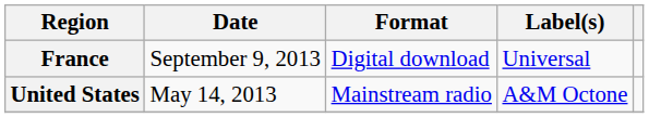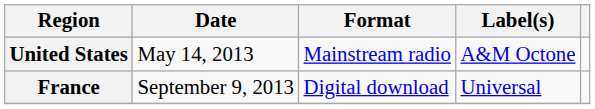 <table class="wikitable plainrowheaders">
 <tr>
 <th scope="col">Region</th>
 <th scope="col">Date</th>
 <th scope="col">Format</th>
 <th scope="col">Label(s)</th>
 <th scope="col"></th>
 </tr>
 <tr>
+<th scope="row">United States</th>
+<td>May 14, 2013</td>
+<td><a href='#'>Mainstream radio</a></td>
+<td><a href='#'>A&M Octone</a></td>
+<td></td>
+</tr>
+<tr>
 <th scope="row">France</th>
 <td>September 9, 2013</td>
 <td><a href='#'>Digital download</a></td>
 <td><a href='#'>Universal</a></td>
 <td></td>
 </tr>
 <tr>
-<th scope="row">United States</th>
-<td>May 14, 2013</td>
-<td><a href='#'>Mainstream radio</a></td>
-<td><a href='#'>A&M Octone</a></td>
-<td></td>
-</tr>
-<tr>
 </tr>
 </table>
